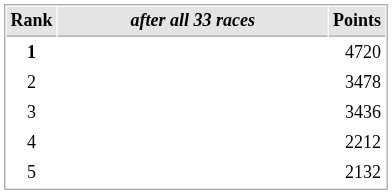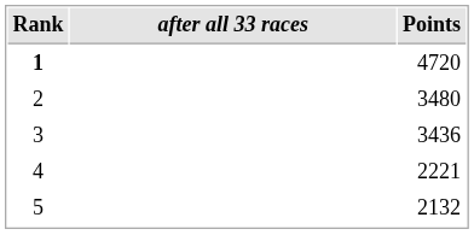 <table cellspacing="1" cellpadding="3" style="border:1px solid #AAAAAA;font-size:86%">
 <tr bgcolor="#E4E4E4">
 <th style="border-bottom:1px solid #AAAAAA" width=10>Rank</th>
 <th style="border-bottom:1px solid #AAAAAA" width=200><strong><em>after all 33 races</em></strong></th>
 <th style="border-bottom:1px solid #AAAAAA" width=20>Points</th>
 </tr>
 <tr>
 <td align="center"><strong>1</strong></td>
 <td><strong></strong></td>
 <td align="right">4720</td>
 </tr>
 <tr>
 <td align="center">2</td>
 <td></td>
-<td align="right">3478</td>
+<td align="right">3480</td>
 </tr>
 <tr>
 <td align="center">3</td>
 <td></td>
 <td align="right">3436</td>
 </tr>
 <tr>
 <td align="center">4</td>
 <td></td>
-<td align="right">2212</td>
+<td align="right">2221</td>
 </tr>
 <tr>
 <td align="center">5</td>
 <td></td>
 <td align="right">2132</td>
 </tr>
 </table>
